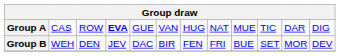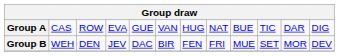 <table class="wikitable" style="text-align:center; font-size:85%">
 <tr>
 <th colspan="12">Group draw</th>
 </tr>
 <tr>
 <th>Group A</th>
 <td align="left"> <a href='#'>CAS</a></td>
 <td align="left"> <a href='#'>ROW</a></td>
-<td align="left"><strong> <a href='#'>EVA</a></strong></td>
+<td align="left"> <a href='#'>EVA</a></td>
 <td align="left"> <a href='#'>GUE</a></td>
 <td align="left"> <a href='#'>VAN</a></td>
 <td align="left"> <a href='#'>HUG</a></td>
 <td align="left"> <a href='#'>NAT</a></td>
-<td align="left"> <a href='#'>MUE</a></td>
+<td align="left"> <a href='#'>BUE</a></td>
 <td align="left"> <a href='#'>TIC</a></td>
 <td align="left"> <a href='#'>DAR</a></td>
 <td align="left"> <a href='#'>DIG</a></td>
 </tr>
 <tr>
 <th>Group B</th>
 <td align="left"> <a href='#'>WEH</a></td>
 <td align="left"> <a href='#'>DEN</a></td>
 <td align="left"> <a href='#'>JEV</a></td>
 <td align="left"> <a href='#'>DAC</a></td>
 <td align="left"> <a href='#'>BIR</a></td>
 <td align="left"> <a href='#'>FEN</a></td>
 <td align="left"> <a href='#'>FRI</a></td>
-<td align="left"> <a href='#'>BUE</a></td>
+<td align="left"> <a href='#'>MUE</a></td>
 <td align="left"> <a href='#'>SET</a></td>
 <td align="left"> <a href='#'>MOR</a></td>
 <td align="left"> <a href='#'>DEV</a></td>
 </tr>
 <tr>
 </tr>
 </table>
